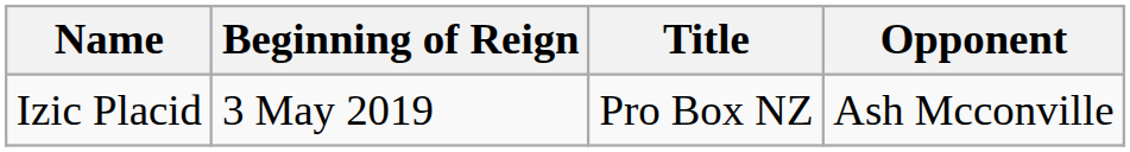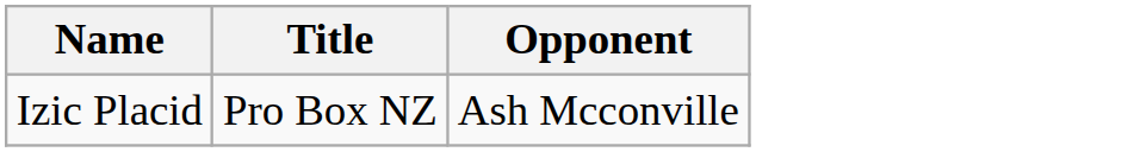 <table class="wikitable">
 <tr>
 <th>Name</th>
-<th>Beginning of Reign</th>
 <th>Title</th>
 <th>Opponent</th>
 </tr>
 <tr>
 <td>Izic Placid</td>
-<td>3 May 2019</td>
 <td>Pro Box NZ</td>
 <td>Ash Mcconville</td>
 </tr>
 </table>
